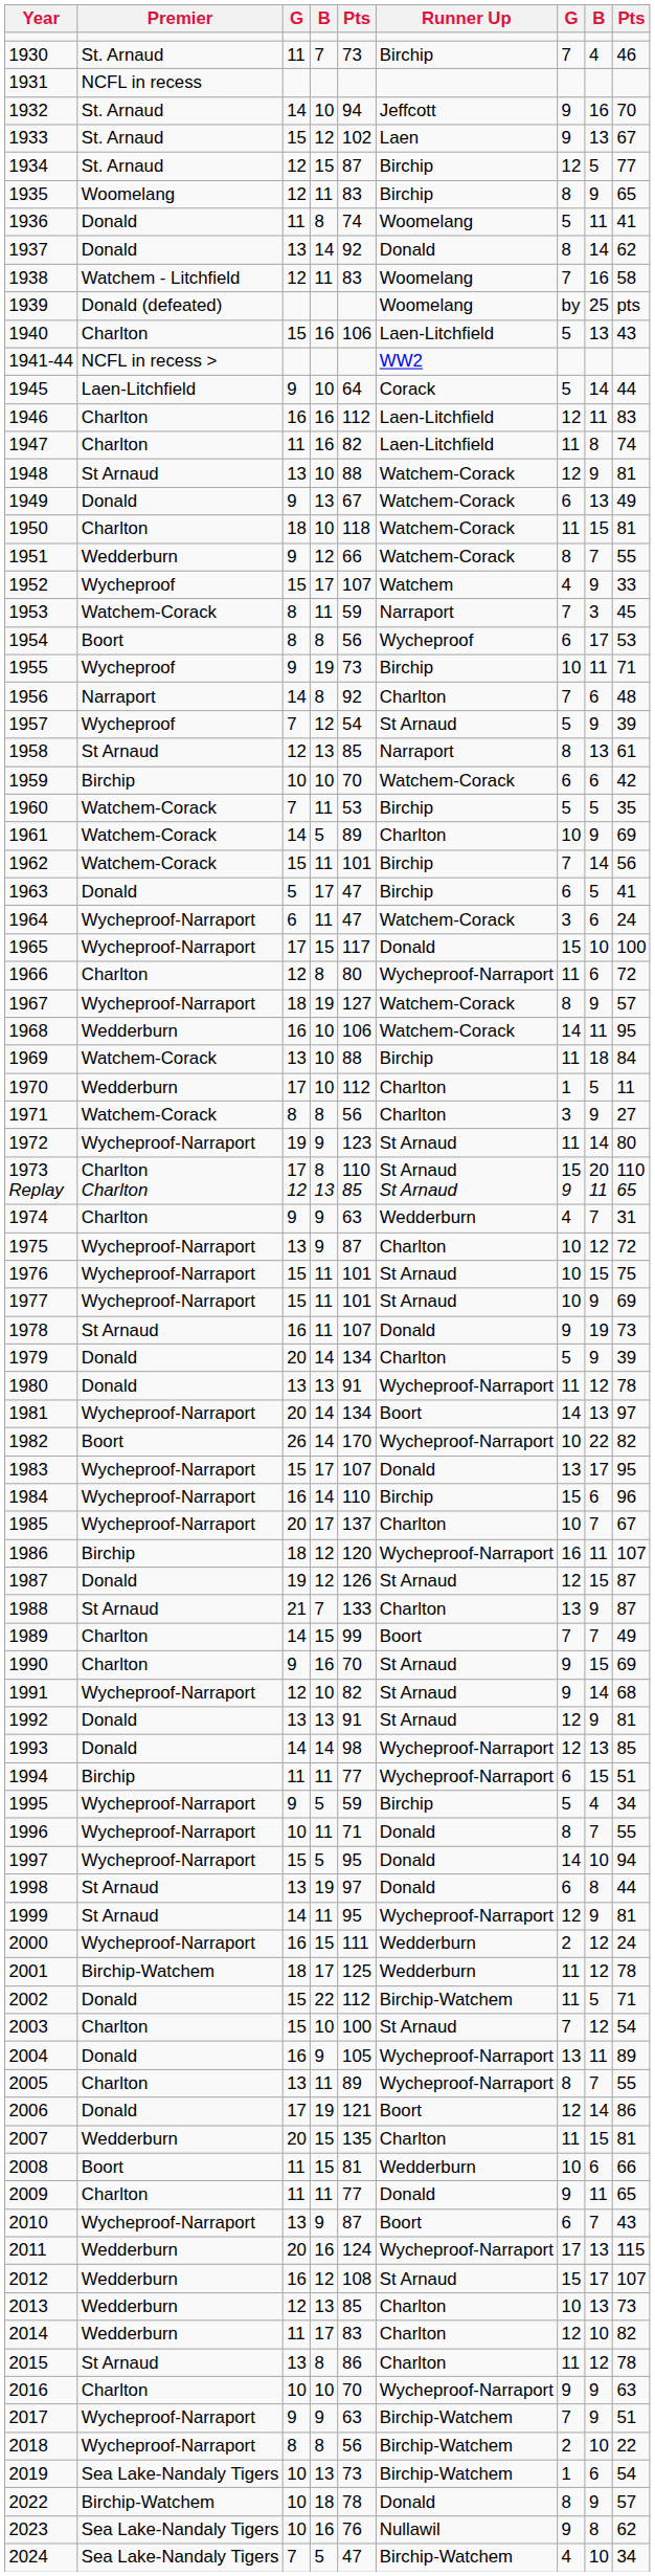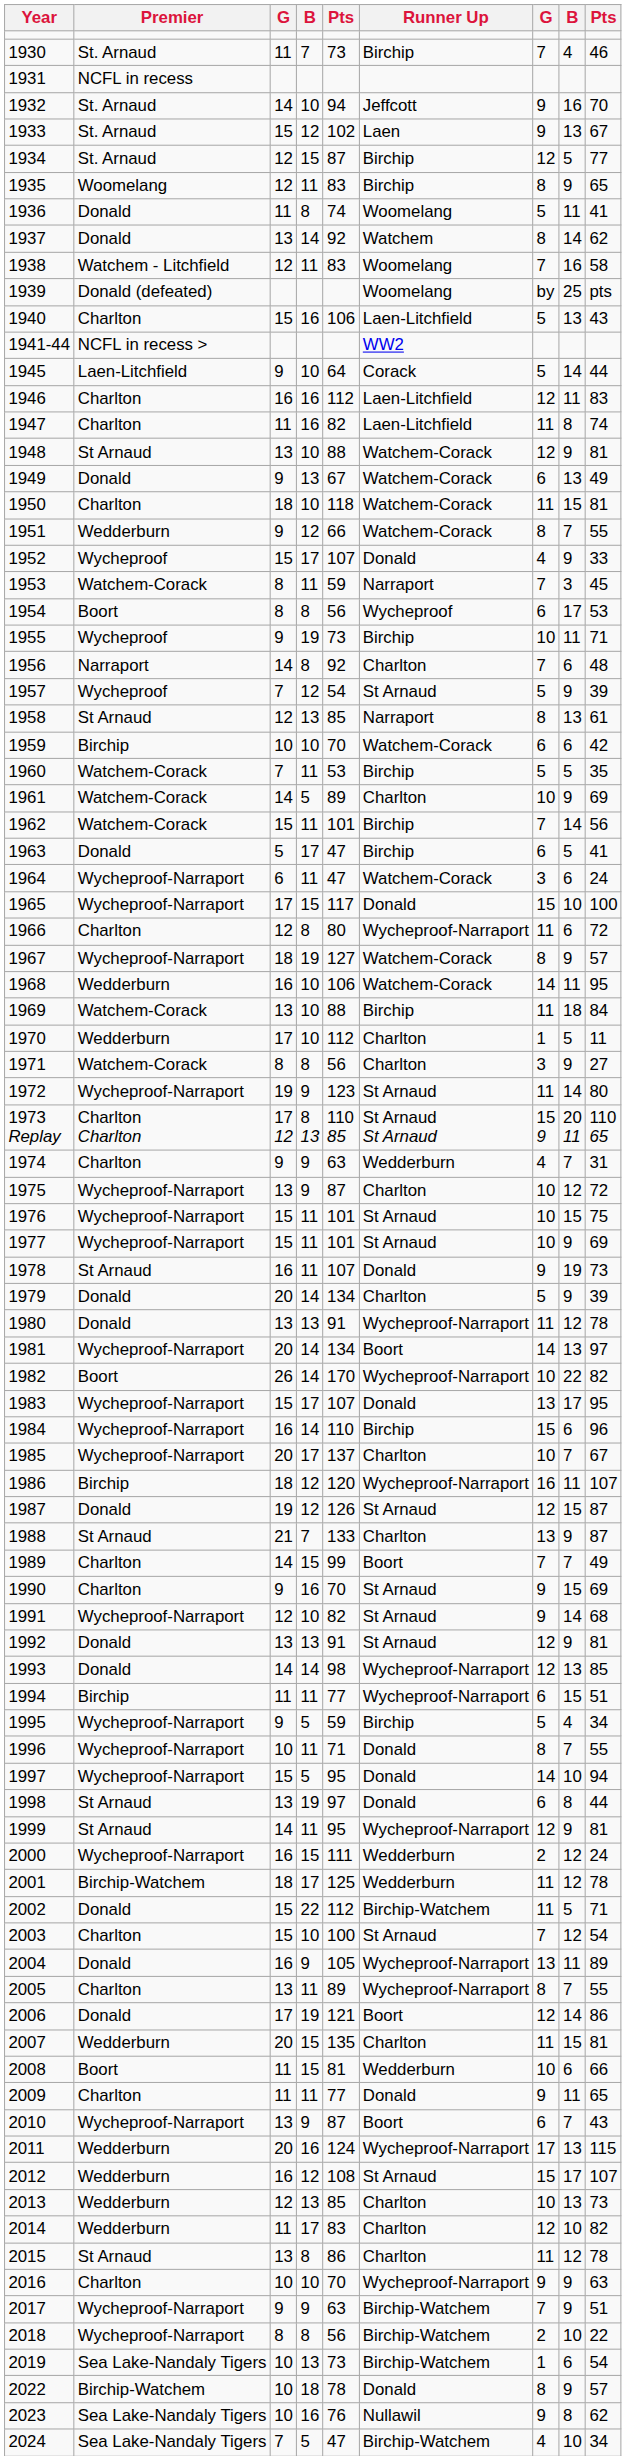 <table class="wikitable">
 <tr>
 <th style="color:crimson">Year</th>
 <th style="color:crimson">Premier</th>
 <th style="color:crimson">G</th>
 <th style="color:crimson">B</th>
 <th style="color:crimson">Pts</th>
 <th style="color:crimson">Runner Up</th>
 <th style="color:crimson">G</th>
 <th style="color:crimson">B</th>
 <th style="color:crimson">Pts</th>
 </tr>
 <tr>
 <td></td>
 <td></td>
 <td></td>
 <td></td>
 <td></td>
 <td></td>
 <td></td>
 <td></td>
 <td></td>
 </tr>
 <tr>
 <td>1930</td>
 <td>St. Arnaud</td>
 <td>11</td>
 <td>7</td>
 <td>73</td>
 <td>Birchip</td>
 <td>7</td>
 <td>4</td>
 <td>46</td>
 </tr>
 <tr>
 <td>1931</td>
 <td>NCFL in recess</td>
 <td></td>
 <td></td>
 <td></td>
 <td></td>
 <td></td>
 <td></td>
 <td></td>
 </tr>
 <tr>
 <td>1932</td>
 <td>St. Arnaud</td>
 <td>14</td>
 <td>10</td>
 <td>94</td>
 <td>Jeffcott</td>
 <td>9</td>
 <td>16</td>
 <td>70</td>
 </tr>
 <tr>
 <td>1933</td>
 <td>St. Arnaud</td>
 <td>15</td>
 <td>12</td>
 <td>102</td>
 <td>Laen</td>
 <td>9</td>
 <td>13</td>
 <td>67</td>
 </tr>
 <tr>
 <td>1934</td>
 <td>St. Arnaud</td>
 <td>12</td>
 <td>15</td>
 <td>87</td>
 <td>Birchip</td>
 <td>12</td>
 <td>5</td>
 <td>77</td>
 </tr>
 <tr>
 <td>1935</td>
 <td>Woomelang</td>
 <td>12</td>
 <td>11</td>
 <td>83</td>
 <td>Birchip</td>
 <td>8</td>
 <td>9</td>
 <td>65</td>
 </tr>
 <tr>
 <td>1936</td>
 <td>Donald</td>
 <td>11</td>
 <td>8</td>
 <td>74</td>
 <td>Woomelang</td>
 <td>5</td>
 <td>11</td>
 <td>41</td>
 </tr>
 <tr>
 <td>1937</td>
 <td>Donald</td>
 <td>13</td>
 <td>14</td>
 <td>92</td>
-<td>Donald</td>
+<td>Watchem</td>
 <td>8</td>
 <td>14</td>
 <td>62</td>
 </tr>
 <tr>
 <td>1938</td>
 <td>Watchem - Litchfield</td>
 <td>12</td>
 <td>11</td>
 <td>83</td>
 <td>Woomelang</td>
 <td>7</td>
 <td>16</td>
 <td>58</td>
 </tr>
 <tr>
 <td>1939</td>
 <td>Donald (defeated)</td>
 <td></td>
 <td></td>
 <td></td>
 <td>Woomelang</td>
 <td>by</td>
 <td>25</td>
 <td>pts</td>
 </tr>
 <tr>
 <td>1940</td>
 <td>Charlton</td>
 <td>15</td>
 <td>16</td>
 <td>106</td>
 <td>Laen-Litchfield</td>
 <td>5</td>
 <td>13</td>
 <td>43</td>
 </tr>
 <tr>
 <td>1941-44</td>
 <td>NCFL in recess ></td>
 <td></td>
 <td></td>
 <td></td>
 <td><a href='#'>WW2</a></td>
 <td></td>
 <td></td>
 <td></td>
 </tr>
 <tr>
 <td>1945</td>
 <td>Laen-Litchfield</td>
 <td>9</td>
 <td>10</td>
 <td>64</td>
 <td>Corack</td>
 <td>5</td>
 <td>14</td>
 <td>44</td>
 </tr>
 <tr>
 <td>1946</td>
 <td>Charlton</td>
 <td>16</td>
 <td>16</td>
 <td>112</td>
 <td>Laen-Litchfield</td>
 <td>12</td>
 <td>11</td>
 <td>83</td>
 </tr>
 <tr>
 <td>1947</td>
 <td>Charlton</td>
 <td>11</td>
 <td>16</td>
 <td>82</td>
 <td>Laen-Litchfield</td>
 <td>11</td>
 <td>8</td>
 <td>74</td>
 </tr>
 <tr>
 <td>1948</td>
 <td>St Arnaud</td>
 <td>13</td>
 <td>10</td>
 <td>88</td>
 <td>Watchem-Corack</td>
 <td>12</td>
 <td>9</td>
 <td>81</td>
 </tr>
 <tr>
 <td>1949</td>
 <td>Donald</td>
 <td>9</td>
 <td>13</td>
 <td>67</td>
 <td>Watchem-Corack</td>
 <td>6</td>
 <td>13</td>
 <td>49</td>
 </tr>
 <tr>
 <td>1950</td>
 <td>Charlton</td>
 <td>18</td>
 <td>10</td>
 <td>118</td>
 <td>Watchem-Corack</td>
 <td>11</td>
 <td>15</td>
 <td>81</td>
 </tr>
 <tr>
 <td>1951</td>
 <td>Wedderburn</td>
 <td>9</td>
 <td>12</td>
 <td>66</td>
 <td>Watchem-Corack</td>
 <td>8</td>
 <td>7</td>
 <td>55</td>
 </tr>
 <tr>
 <td>1952</td>
 <td>Wycheproof</td>
 <td>15</td>
 <td>17</td>
 <td>107</td>
-<td>Watchem</td>
+<td>Donald</td>
 <td>4</td>
 <td>9</td>
 <td>33</td>
 </tr>
 <tr>
 <td>1953</td>
 <td>Watchem-Corack</td>
 <td>8</td>
 <td>11</td>
 <td>59</td>
 <td>Narraport</td>
 <td>7</td>
 <td>3</td>
 <td>45</td>
 </tr>
 <tr>
 <td>1954</td>
 <td>Boort</td>
 <td>8</td>
 <td>8</td>
 <td>56</td>
 <td>Wycheproof</td>
 <td>6</td>
 <td>17</td>
 <td>53</td>
 </tr>
 <tr>
 <td>1955</td>
 <td>Wycheproof</td>
 <td>9</td>
 <td>19</td>
 <td>73</td>
 <td>Birchip</td>
 <td>10</td>
 <td>11</td>
 <td>71</td>
 </tr>
 <tr>
 <td>1956</td>
 <td>Narraport</td>
 <td>14</td>
 <td>8</td>
 <td>92</td>
 <td>Charlton</td>
 <td>7</td>
 <td>6</td>
 <td>48</td>
 </tr>
 <tr>
 <td>1957</td>
 <td>Wycheproof</td>
 <td>7</td>
 <td>12</td>
 <td>54</td>
 <td>St Arnaud</td>
 <td>5</td>
 <td>9</td>
 <td>39</td>
 </tr>
 <tr>
 <td>1958</td>
 <td>St Arnaud</td>
 <td>12</td>
 <td>13</td>
 <td>85</td>
 <td>Narraport</td>
 <td>8</td>
 <td>13</td>
 <td>61</td>
 </tr>
 <tr>
 <td>1959</td>
 <td>Birchip</td>
 <td>10</td>
 <td>10</td>
 <td>70</td>
 <td>Watchem-Corack</td>
 <td>6</td>
 <td>6</td>
 <td>42</td>
 </tr>
 <tr>
 <td>1960</td>
 <td>Watchem-Corack</td>
 <td>7</td>
 <td>11</td>
 <td>53</td>
 <td>Birchip</td>
 <td>5</td>
 <td>5</td>
 <td>35</td>
 </tr>
 <tr>
 <td>1961</td>
 <td>Watchem-Corack</td>
 <td>14</td>
 <td>5</td>
 <td>89</td>
 <td>Charlton</td>
 <td>10</td>
 <td>9</td>
 <td>69</td>
 </tr>
 <tr>
 <td>1962</td>
 <td>Watchem-Corack</td>
 <td>15</td>
 <td>11</td>
 <td>101</td>
 <td>Birchip</td>
 <td>7</td>
 <td>14</td>
 <td>56</td>
 </tr>
 <tr>
 <td>1963</td>
 <td>Donald</td>
 <td>5</td>
 <td>17</td>
 <td>47</td>
 <td>Birchip</td>
 <td>6</td>
 <td>5</td>
 <td>41</td>
 </tr>
 <tr>
 <td>1964</td>
 <td>Wycheproof-Narraport</td>
 <td>6</td>
 <td>11</td>
 <td>47</td>
 <td>Watchem-Corack</td>
 <td>3</td>
 <td>6</td>
 <td>24</td>
 </tr>
 <tr>
 <td>1965</td>
 <td>Wycheproof-Narraport</td>
 <td>17</td>
 <td>15</td>
 <td>117</td>
 <td>Donald</td>
 <td>15</td>
 <td>10</td>
 <td>100</td>
 </tr>
 <tr>
 <td>1966</td>
 <td>Charlton</td>
 <td>12</td>
 <td>8</td>
 <td>80</td>
 <td>Wycheproof-Narraport</td>
 <td>11</td>
 <td>6</td>
 <td>72</td>
 </tr>
 <tr>
 <td>1967</td>
 <td>Wycheproof-Narraport</td>
 <td>18</td>
 <td>19</td>
 <td>127</td>
 <td>Watchem-Corack</td>
 <td>8</td>
 <td>9</td>
 <td>57</td>
 </tr>
 <tr>
 <td>1968</td>
 <td>Wedderburn</td>
 <td>16</td>
 <td>10</td>
 <td>106</td>
 <td>Watchem-Corack</td>
 <td>14</td>
 <td>11</td>
 <td>95</td>
 </tr>
 <tr>
 <td>1969</td>
 <td>Watchem-Corack</td>
 <td>13</td>
 <td>10</td>
 <td>88</td>
 <td>Birchip</td>
 <td>11</td>
 <td>18</td>
 <td>84</td>
 </tr>
 <tr>
 <td>1970</td>
 <td>Wedderburn</td>
 <td>17</td>
 <td>10</td>
 <td>112</td>
 <td>Charlton</td>
 <td>1</td>
 <td>5</td>
 <td>11</td>
 </tr>
 <tr>
 <td>1971</td>
 <td>Watchem-Corack</td>
 <td>8</td>
 <td>8</td>
 <td>56</td>
 <td>Charlton</td>
 <td>3</td>
 <td>9</td>
 <td>27</td>
 </tr>
 <tr>
 <td>1972</td>
 <td>Wycheproof-Narraport</td>
 <td>19</td>
 <td>9</td>
 <td>123</td>
 <td>St Arnaud</td>
 <td>11</td>
 <td>14</td>
 <td>80</td>
 </tr>
 <tr>
 <td>1973<br><em>Replay</em></td>
 <td>Charlton<br><em>Charlton</em></td>
 <td>17<br><em>12</em></td>
 <td>8<br><em>13</em></td>
 <td>110<br><em>85</em></td>
 <td>St Arnaud<br><em>St Arnaud</em></td>
 <td>15<br><em>9</em></td>
 <td>20<br><em>11</em></td>
 <td>110<br><em>65</em></td>
 </tr>
 <tr>
 <td>1974</td>
 <td>Charlton</td>
 <td>9</td>
 <td>9</td>
 <td>63</td>
 <td>Wedderburn</td>
 <td>4</td>
 <td>7</td>
 <td>31</td>
 </tr>
 <tr>
 <td>1975</td>
 <td>Wycheproof-Narraport</td>
 <td>13</td>
 <td>9</td>
 <td>87</td>
 <td>Charlton</td>
 <td>10</td>
 <td>12</td>
 <td>72</td>
 </tr>
 <tr>
 <td>1976</td>
 <td>Wycheproof-Narraport</td>
 <td>15</td>
 <td>11</td>
 <td>101</td>
 <td>St Arnaud</td>
 <td>10</td>
 <td>15</td>
 <td>75</td>
 </tr>
 <tr>
 <td>1977</td>
 <td>Wycheproof-Narraport</td>
 <td>15</td>
 <td>11</td>
 <td>101</td>
 <td>St Arnaud</td>
 <td>10</td>
 <td>9</td>
 <td>69</td>
 </tr>
 <tr>
 <td>1978</td>
 <td>St Arnaud</td>
 <td>16</td>
 <td>11</td>
 <td>107</td>
 <td>Donald</td>
 <td>9</td>
 <td>19</td>
 <td>73</td>
 </tr>
 <tr>
 <td>1979</td>
 <td>Donald</td>
 <td>20</td>
 <td>14</td>
 <td>134</td>
 <td>Charlton</td>
 <td>5</td>
 <td>9</td>
 <td>39</td>
 </tr>
 <tr>
 <td>1980</td>
 <td>Donald</td>
 <td>13</td>
 <td>13</td>
 <td>91</td>
 <td>Wycheproof-Narraport</td>
 <td>11</td>
 <td>12</td>
 <td>78</td>
 </tr>
 <tr>
 <td>1981</td>
 <td>Wycheproof-Narraport</td>
 <td>20</td>
 <td>14</td>
 <td>134</td>
 <td>Boort</td>
 <td>14</td>
 <td>13</td>
 <td>97</td>
 </tr>
 <tr>
 <td>1982</td>
 <td>Boort</td>
 <td>26</td>
 <td>14</td>
 <td>170</td>
 <td>Wycheproof-Narraport</td>
 <td>10</td>
 <td>22</td>
 <td>82</td>
 </tr>
 <tr>
 <td>1983</td>
 <td>Wycheproof-Narraport</td>
 <td>15</td>
 <td>17</td>
 <td>107</td>
 <td>Donald</td>
 <td>13</td>
 <td>17</td>
 <td>95</td>
 </tr>
 <tr>
 <td>1984</td>
 <td>Wycheproof-Narraport</td>
 <td>16</td>
 <td>14</td>
 <td>110</td>
 <td>Birchip</td>
 <td>15</td>
 <td>6</td>
 <td>96</td>
 </tr>
 <tr>
 <td>1985</td>
 <td>Wycheproof-Narraport</td>
 <td>20</td>
 <td>17</td>
 <td>137</td>
 <td>Charlton</td>
 <td>10</td>
 <td>7</td>
 <td>67</td>
 </tr>
 <tr>
 <td>1986</td>
 <td>Birchip</td>
 <td>18</td>
 <td>12</td>
 <td>120</td>
 <td>Wycheproof-Narraport</td>
 <td>16</td>
 <td>11</td>
 <td>107</td>
 </tr>
 <tr>
 <td>1987</td>
 <td>Donald</td>
 <td>19</td>
 <td>12</td>
 <td>126</td>
 <td>St Arnaud</td>
 <td>12</td>
 <td>15</td>
 <td>87</td>
 </tr>
 <tr>
 <td>1988</td>
 <td>St Arnaud</td>
 <td>21</td>
 <td>7</td>
 <td>133</td>
 <td>Charlton</td>
 <td>13</td>
 <td>9</td>
 <td>87</td>
 </tr>
 <tr>
 <td>1989</td>
 <td>Charlton</td>
 <td>14</td>
 <td>15</td>
 <td>99</td>
 <td>Boort</td>
 <td>7</td>
 <td>7</td>
 <td>49</td>
 </tr>
 <tr>
 <td>1990</td>
 <td>Charlton</td>
 <td>9</td>
 <td>16</td>
 <td>70</td>
 <td>St Arnaud</td>
 <td>9</td>
 <td>15</td>
 <td>69</td>
 </tr>
 <tr>
 <td>1991</td>
 <td>Wycheproof-Narraport</td>
 <td>12</td>
 <td>10</td>
 <td>82</td>
 <td>St Arnaud</td>
 <td>9</td>
 <td>14</td>
 <td>68</td>
 </tr>
 <tr>
 <td>1992</td>
 <td>Donald</td>
 <td>13</td>
 <td>13</td>
 <td>91</td>
 <td>St Arnaud</td>
 <td>12</td>
 <td>9</td>
 <td>81</td>
 </tr>
 <tr>
 <td>1993</td>
 <td>Donald</td>
 <td>14</td>
 <td>14</td>
 <td>98</td>
 <td>Wycheproof-Narraport</td>
 <td>12</td>
 <td>13</td>
 <td>85</td>
 </tr>
 <tr>
 <td>1994</td>
 <td>Birchip</td>
 <td>11</td>
 <td>11</td>
 <td>77</td>
 <td>Wycheproof-Narraport</td>
 <td>6</td>
 <td>15</td>
 <td>51</td>
 </tr>
 <tr>
 <td>1995</td>
 <td>Wycheproof-Narraport</td>
 <td>9</td>
 <td>5</td>
 <td>59</td>
 <td>Birchip</td>
 <td>5</td>
 <td>4</td>
 <td>34</td>
 </tr>
 <tr>
 <td>1996</td>
 <td>Wycheproof-Narraport</td>
 <td>10</td>
 <td>11</td>
 <td>71</td>
 <td>Donald</td>
 <td>8</td>
 <td>7</td>
 <td>55</td>
 </tr>
 <tr>
 <td>1997</td>
 <td>Wycheproof-Narraport</td>
 <td>15</td>
 <td>5</td>
 <td>95</td>
 <td>Donald</td>
 <td>14</td>
 <td>10</td>
 <td>94</td>
 </tr>
 <tr>
 <td>1998</td>
 <td>St Arnaud</td>
 <td>13</td>
 <td>19</td>
 <td>97</td>
 <td>Donald</td>
 <td>6</td>
 <td>8</td>
 <td>44</td>
 </tr>
 <tr>
 <td>1999</td>
 <td>St Arnaud</td>
 <td>14</td>
 <td>11</td>
 <td>95</td>
 <td>Wycheproof-Narraport</td>
 <td>12</td>
 <td>9</td>
 <td>81</td>
 </tr>
 <tr>
 <td>2000</td>
 <td>Wycheproof-Narraport</td>
 <td>16</td>
 <td>15</td>
 <td>111</td>
 <td>Wedderburn</td>
 <td>2</td>
 <td>12</td>
 <td>24</td>
 </tr>
 <tr>
 <td>2001</td>
 <td>Birchip-Watchem</td>
 <td>18</td>
 <td>17</td>
 <td>125</td>
 <td>Wedderburn</td>
 <td>11</td>
 <td>12</td>
 <td>78</td>
 </tr>
 <tr>
 <td>2002</td>
 <td>Donald</td>
 <td>15</td>
 <td>22</td>
 <td>112</td>
 <td>Birchip-Watchem</td>
 <td>11</td>
 <td>5</td>
 <td>71</td>
 </tr>
 <tr>
 <td>2003</td>
 <td>Charlton</td>
 <td>15</td>
 <td>10</td>
 <td>100</td>
 <td>St Arnaud</td>
 <td>7</td>
 <td>12</td>
 <td>54</td>
 </tr>
 <tr>
 <td>2004</td>
 <td>Donald</td>
 <td>16</td>
 <td>9</td>
 <td>105</td>
 <td>Wycheproof-Narraport</td>
 <td>13</td>
 <td>11</td>
 <td>89</td>
 </tr>
 <tr>
 <td>2005</td>
 <td>Charlton</td>
 <td>13</td>
 <td>11</td>
 <td>89</td>
 <td>Wycheproof-Narraport</td>
 <td>8</td>
 <td>7</td>
 <td>55</td>
 </tr>
 <tr>
 <td>2006</td>
 <td>Donald</td>
 <td>17</td>
 <td>19</td>
 <td>121</td>
 <td>Boort</td>
 <td>12</td>
 <td>14</td>
 <td>86</td>
 </tr>
 <tr>
 <td>2007</td>
 <td>Wedderburn</td>
 <td>20</td>
 <td>15</td>
 <td>135</td>
 <td>Charlton</td>
 <td>11</td>
 <td>15</td>
 <td>81</td>
 </tr>
 <tr>
 <td>2008</td>
 <td>Boort</td>
 <td>11</td>
 <td>15</td>
 <td>81</td>
 <td>Wedderburn</td>
 <td>10</td>
 <td>6</td>
 <td>66</td>
 </tr>
 <tr>
 <td>2009</td>
 <td>Charlton</td>
 <td>11</td>
 <td>11</td>
 <td>77</td>
 <td>Donald</td>
 <td>9</td>
 <td>11</td>
 <td>65</td>
 </tr>
 <tr>
 <td>2010</td>
 <td>Wycheproof-Narraport</td>
 <td>13</td>
 <td>9</td>
 <td>87</td>
 <td>Boort</td>
 <td>6</td>
 <td>7</td>
 <td>43</td>
 </tr>
 <tr>
 <td>2011</td>
 <td>Wedderburn</td>
 <td>20</td>
 <td>16</td>
 <td>124</td>
 <td>Wycheproof-Narraport</td>
 <td>17</td>
 <td>13</td>
 <td>115</td>
 </tr>
 <tr>
 <td>2012</td>
 <td>Wedderburn</td>
 <td>16</td>
 <td>12</td>
 <td>108</td>
 <td>St Arnaud</td>
 <td>15</td>
 <td>17</td>
 <td>107</td>
 </tr>
 <tr>
 <td>2013</td>
 <td>Wedderburn</td>
 <td>12</td>
 <td>13</td>
 <td>85</td>
 <td>Charlton</td>
 <td>10</td>
 <td>13</td>
 <td>73</td>
 </tr>
 <tr>
 <td>2014</td>
 <td>Wedderburn</td>
 <td>11</td>
 <td>17</td>
 <td>83</td>
 <td>Charlton</td>
 <td>12</td>
 <td>10</td>
 <td>82</td>
 </tr>
 <tr>
 <td>2015</td>
 <td>St Arnaud</td>
 <td>13</td>
 <td>8</td>
 <td>86</td>
 <td>Charlton</td>
 <td>11</td>
 <td>12</td>
 <td>78</td>
 </tr>
 <tr>
 <td>2016</td>
 <td>Charlton</td>
 <td>10</td>
 <td>10</td>
 <td>70</td>
 <td>Wycheproof-Narraport</td>
 <td>9</td>
 <td>9</td>
 <td>63</td>
 </tr>
 <tr>
 <td>2017</td>
 <td>Wycheproof-Narraport</td>
 <td>9</td>
 <td>9</td>
 <td>63</td>
 <td>Birchip-Watchem</td>
 <td>7</td>
 <td>9</td>
 <td>51</td>
 </tr>
 <tr>
 <td>2018</td>
 <td>Wycheproof-Narraport</td>
 <td>8</td>
 <td>8</td>
 <td>56</td>
 <td>Birchip-Watchem</td>
 <td>2</td>
 <td>10</td>
 <td>22</td>
 </tr>
 <tr>
 <td>2019</td>
 <td>Sea Lake-Nandaly Tigers</td>
 <td>10</td>
 <td>13</td>
 <td>73</td>
 <td>Birchip-Watchem</td>
 <td>1</td>
 <td>6</td>
 <td>54</td>
 </tr>
 <tr>
 <td>2022</td>
 <td>Birchip-Watchem</td>
 <td>10</td>
 <td>18</td>
 <td>78</td>
 <td>Donald</td>
 <td>8</td>
 <td>9</td>
 <td>57</td>
 </tr>
 <tr>
 <td>2023</td>
 <td>Sea Lake-Nandaly Tigers</td>
 <td>10</td>
 <td>16</td>
 <td>76</td>
 <td>Nullawil</td>
 <td>9</td>
 <td>8</td>
 <td>62</td>
 </tr>
 <tr>
 <td>2024</td>
 <td>Sea Lake-Nandaly Tigers</td>
 <td>7</td>
 <td>5</td>
 <td>47</td>
 <td>Birchip-Watchem</td>
 <td>4</td>
 <td>10</td>
 <td>34</td>
 </tr>
 </table>
